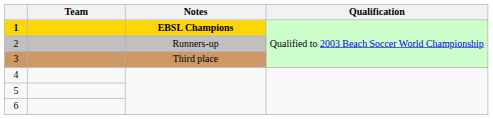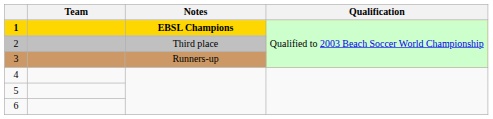 <table class="wikitable" style="text-align: center; font-size: 100%;">
 <tr>
 <th width="30"></th>
 <th width="150">Team</th>
 <th width="220">Notes</th>
 <th width="350">Qualification</th>
 </tr>
 <tr style="background-color: gold;">
 <td><strong>1</strong></td>
 <td align=left><strong></strong></td>
 <td><strong>EBSL Champions</strong></td>
 <td rowspan=3 style="background-color: #ccffcc;">Qualified to <a href='#'>2003 Beach Soccer World Championship</a></td>
 </tr>
 <tr style="background-color: silver;">
 <td>2</td>
 <td align=left></td>
-<td>Runners-up</td>
+<td>Third place</td>
 </tr>
 <tr style="background-color: #C96;">
 <td>3</td>
 <td align=left></td>
-<td>Third place</td>
+<td>Runners-up</td>
 </tr>
 <tr>
 <td>4</td>
 <td align=left></td>
 <td rowspan=3></td>
 <td rowspan=3></td>
 </tr>
 <tr>
 <td>5</td>
 <td align=left></td>
 </tr>
 <tr>
 <td>6</td>
 <td align=left></td>
 </tr>
 </table>
